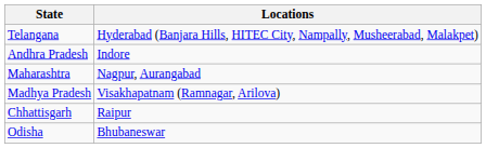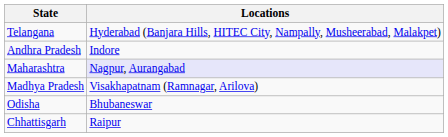 <table class="wikitable">
 <tr>
 <th>State</th>
 <th>Locations</th>
 </tr>
 <tr>
 <td><a href='#'>Telangana</a></td>
 <td><a href='#'>Hyderabad</a> (<a href='#'>Banjara Hills</a>, <a href='#'>HITEC City</a>, <a href='#'>Nampally</a>, <a href='#'>Musheerabad</a>, <a href='#'>Malakpet</a>)</td>
 </tr>
 <tr>
 <td><a href='#'>Andhra Pradesh</a></td>
 <td><a href='#'>Indore</a></td>
 </tr>
 <tr>
 <td><a href='#'>Maharashtra</a></td>
-<td><a href='#'>Nagpur</a>, <a href='#'>Aurangabad</a></td>
+<td style="background: lavender;"><a href='#'>Nagpur</a>, <a href='#'>Aurangabad</a></td>
 </tr>
 <tr>
 <td><a href='#'>Madhya Pradesh</a></td>
 <td><a href='#'>Visakhapatnam</a> (<a href='#'>Ramnagar</a>, <a href='#'>Arilova</a>)</td>
 </tr>
 <tr>
+<td><a href='#'>Odisha</a></td>
+<td><a href='#'>Bhubaneswar</a></td>
+</tr>
+<tr>
 <td><a href='#'>Chhattisgarh</a></td>
 <td><a href='#'>Raipur</a></td>
 </tr>
-<tr>
-<td><a href='#'>Odisha</a></td>
-<td><a href='#'>Bhubaneswar</a></td>
-</tr>
 </table>
